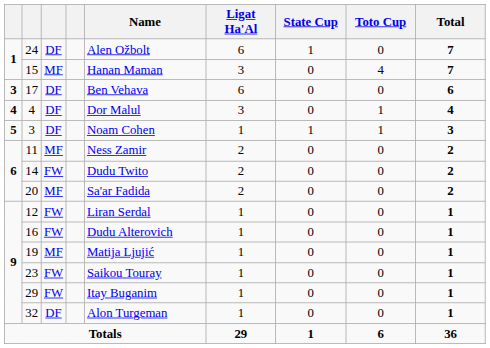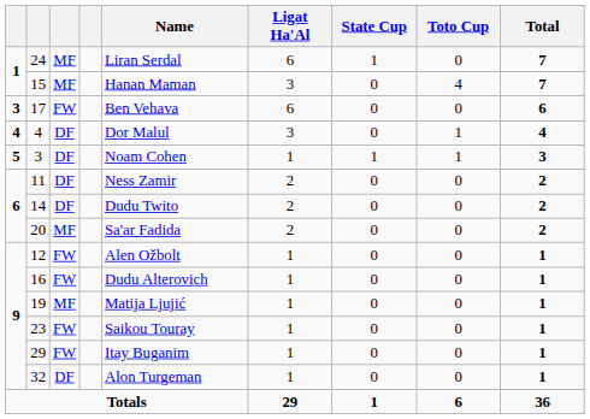 <table class="wikitable" style="text-align:center">
 <tr>
 <th width=15></th>
 <th width=15></th>
 <th width=15></th>
 <th width=15></th>
 <th width=145>Name</th>
 <th width=80><a href='#'>Ligat Ha'Al</a></th>
 <th width=80><a href='#'>State Cup</a></th>
 <th width=80><a href='#'>Toto Cup</a></th>
 <th width=80>Total</th>
 </tr>
 <tr>
 <td rowspan=2><strong>1</strong></td>
 <td>24</td>
-<td><a href='#'>DF</a></td>
+<td><a href='#'>MF</a></td>
 <td></td>
-<td align=left><a href='#'>Alen Ožbolt</a></td>
+<td align=left><a href='#'>Liran Serdal</a></td>
 <td>6</td>
 <td>1</td>
 <td>0</td>
 <td><strong>7</strong></td>
 </tr>
 <tr>
 <td>15</td>
 <td><a href='#'>MF</a></td>
 <td></td>
 <td align=left><a href='#'>Hanan Maman</a></td>
 <td>3</td>
 <td>0</td>
 <td>4</td>
 <td><strong>7</strong></td>
 </tr>
 <tr>
 <td><strong>3</strong></td>
 <td>17</td>
-<td><a href='#'>DF</a></td>
+<td><a href='#'>FW</a></td>
 <td></td>
 <td align=left><a href='#'>Ben Vehava</a></td>
 <td>6</td>
 <td>0</td>
 <td>0</td>
 <td><strong>6</strong></td>
 </tr>
 <tr>
 <td><strong>4</strong></td>
 <td>4</td>
 <td><a href='#'>DF</a></td>
 <td></td>
 <td align=left><a href='#'>Dor Malul</a></td>
 <td>3</td>
 <td>0</td>
 <td>1</td>
 <td><strong>4</strong></td>
 </tr>
 <tr>
 <td><strong>5</strong></td>
 <td>3</td>
 <td><a href='#'>DF</a></td>
 <td></td>
 <td align=left><a href='#'>Noam Cohen</a></td>
 <td>1</td>
 <td>1</td>
 <td>1</td>
 <td><strong>3</strong></td>
 </tr>
 <tr>
 <td rowspan=3><strong>6</strong></td>
 <td>11</td>
-<td><a href='#'>MF</a></td>
+<td><a href='#'>DF</a></td>
 <td></td>
 <td align=left><a href='#'>Ness Zamir</a></td>
 <td>2</td>
 <td>0</td>
 <td>0</td>
 <td><strong>2</strong></td>
 </tr>
 <tr>
 <td>14</td>
-<td><a href='#'>FW</a></td>
+<td><a href='#'>DF</a></td>
 <td></td>
 <td align=left><a href='#'>Dudu Twito</a></td>
 <td>2</td>
 <td>0</td>
 <td>0</td>
 <td><strong>2</strong></td>
 </tr>
 <tr>
 <td>20</td>
 <td><a href='#'>MF</a></td>
 <td></td>
 <td align=left><a href='#'>Sa'ar Fadida</a></td>
 <td>2</td>
 <td>0</td>
 <td>0</td>
 <td><strong>2</strong></td>
 </tr>
 <tr>
 <td rowspan=6><strong>9</strong></td>
 <td>12</td>
 <td><a href='#'>FW</a></td>
 <td></td>
-<td align=left><a href='#'>Liran Serdal</a></td>
+<td align=left><a href='#'>Alen Ožbolt</a></td>
 <td>1</td>
 <td>0</td>
 <td>0</td>
 <td><strong>1</strong></td>
 </tr>
 <tr>
 <td>16</td>
 <td><a href='#'>FW</a></td>
 <td></td>
 <td align=left><a href='#'>Dudu Alterovich</a></td>
 <td>1</td>
 <td>0</td>
 <td>0</td>
 <td><strong>1</strong></td>
 </tr>
 <tr>
 <td>19</td>
 <td><a href='#'>MF</a></td>
 <td></td>
 <td align=left><a href='#'>Matija Ljujić</a></td>
 <td>1</td>
 <td>0</td>
 <td>0</td>
 <td><strong>1</strong></td>
 </tr>
 <tr>
 <td>23</td>
 <td><a href='#'>FW</a></td>
 <td></td>
 <td align=left><a href='#'>Saikou Touray</a></td>
 <td>1</td>
 <td>0</td>
 <td>0</td>
 <td><strong>1</strong></td>
 </tr>
 <tr>
 <td>29</td>
 <td><a href='#'>FW</a></td>
 <td></td>
 <td align=left><a href='#'>Itay Buganim</a></td>
 <td>1</td>
 <td>0</td>
 <td>0</td>
 <td><strong>1</strong></td>
 </tr>
 <tr>
 <td>32</td>
 <td><a href='#'>DF</a></td>
 <td></td>
 <td align=left><a href='#'>Alon Turgeman</a></td>
 <td>1</td>
 <td>0</td>
 <td>0</td>
 <td><strong>1</strong></td>
 </tr>
 <tr>
 <td colspan=5><strong>Totals</strong></td>
 <td><strong>29</strong></td>
 <td><strong>1</strong></td>
 <td><strong>6</strong></td>
 <td><strong>36</strong></td>
 </tr>
 </table>
